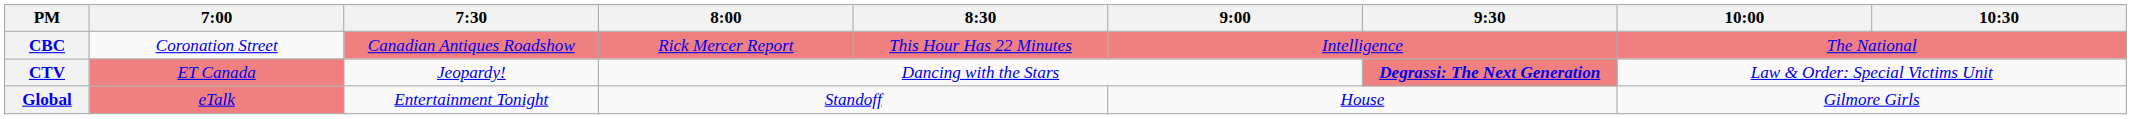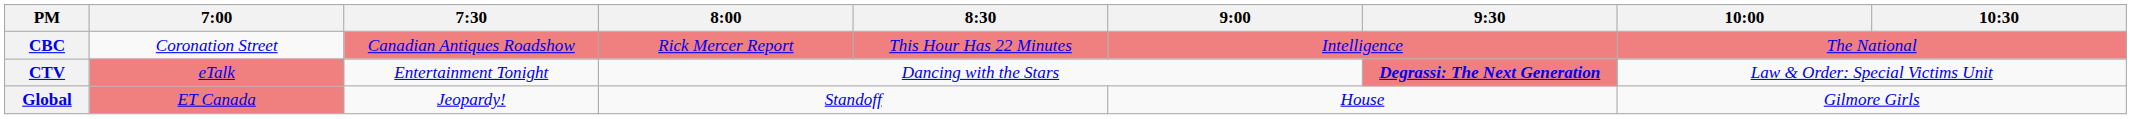 <table class="wikitable" width="100%">
 <tr>
 <th width="4%">PM</th>
 <th width="12%">7:00</th>
 <th width="12%">7:30</th>
 <th width="12%">8:00</th>
 <th width="12%">8:30</th>
 <th width="12%">9:00</th>
 <th width="12%">9:30</th>
 <th width="12%">10:00</th>
 <th width="12%">10:30</th>
 </tr>
 <tr align="center">
 <th><a href='#'>CBC</a></th>
 <td colspan="1" align=center><em><a href='#'>Coronation Street</a></em></td>
 <td colspan="1" align=center bgcolor="#F08080"><em><a href='#'>Canadian Antiques Roadshow</a></em></td>
 <td colspan="1" align=center bgcolor="#F08080"><em><a href='#'>Rick Mercer Report</a></em></td>
 <td colspan="1" align=center bgcolor="#F08080"><em><a href='#'>This Hour Has 22 Minutes</a></em></td>
 <td colspan="2" align=center bgcolor="#F08080"><em><a href='#'>Intelligence</a></em></td>
 <td colspan="2" align=center bgcolor="#F08080"><em><a href='#'>The National</a></em></td>
 </tr>
 <tr align="center">
 <th><a href='#'>CTV</a></th>
-<td colspan="1" align=center bgcolor="#F08080"><em><a href='#'>ET Canada</a></em></td>
-<td colspan="1" align=center><em><a href='#'>Jeopardy!</a></em></td>
+<td colspan="1" align=center bgcolor="#F08080"><em><a href='#'>eTalk</a></em></td>
+<td colspan="1" align=center><em><a href='#'>Entertainment Tonight</a></em></td>
 <td colspan="3" align=center><em><a href='#'>Dancing with the Stars</a></em></td>
 <td colspan="1" align=center bgcolor="#F08080"><strong><em><a href='#'>Degrassi: The Next Generation</a></em></strong></td>
 <td colspan="2" align=center><em><a href='#'>Law & Order: Special Victims Unit</a></em></td>
 </tr>
 <tr align="center">
 <th><a href='#'>Global</a></th>
-<td colspan="1" align=center bgcolor="#F08080"><em><a href='#'>eTalk</a></em></td>
-<td colspan="1" align=center><em><a href='#'>Entertainment Tonight</a></em></td>
+<td colspan="1" align=center bgcolor="#F08080"><em><a href='#'>ET Canada</a></em></td>
+<td colspan="1" align=center><em><a href='#'>Jeopardy!</a></em></td>
 <td colspan="2" align=center><em><a href='#'>Standoff</a></em></td>
 <td colspan="2" align=center><em><a href='#'>House</a></em></td>
 <td colspan="2" align=center><em><a href='#'>Gilmore Girls</a></em></td>
 </tr>
 </table>
